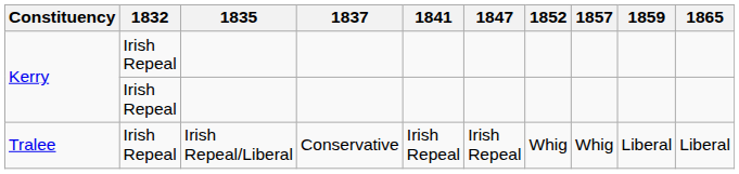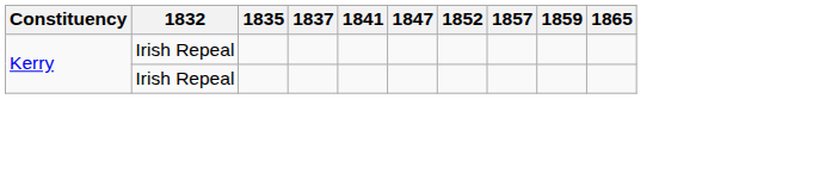 <table class=wikitable sortable>
 <tr>
 <th>Constituency</th>
 <th>1832</th>
 <th>1835</th>
 <th>1837</th>
 <th>1841</th>
 <th>1847</th>
 <th>1852</th>
 <th>1857</th>
 <th>1859</th>
 <th>1865</th>
 </tr>
 <tr>
 <td rowspan=2><a href='#'>Kerry</a></td>
 <td bgcolor=>Irish Repeal</td>
 <td></td>
 <td></td>
 <td></td>
 <td></td>
 <td></td>
 <td></td>
 <td></td>
 <td></td>
 </tr>
 <tr>
 <td bgcolor=>Irish Repeal</td>
 <td></td>
 <td></td>
 <td></td>
 <td></td>
 <td></td>
 <td></td>
 <td></td>
 <td></td>
 </tr>
-<tr>
-<td><a href='#'>Tralee</a></td>
-<td bgcolor=>Irish Repeal</td>
-<td bgcolor=>Irish Repeal/Liberal</td>
-<td bgcolor=>Conservative</td>
-<td bgcolor=>Irish Repeal</td>
-<td bgcolor=>Irish Repeal</td>
-<td bgcolor=>Whig</td>
-<td bgcolor=>Whig</td>
-<td bgcolor=>Liberal</td>
-<td bgcolor=>Liberal</td>
-</tr>
 </table>
